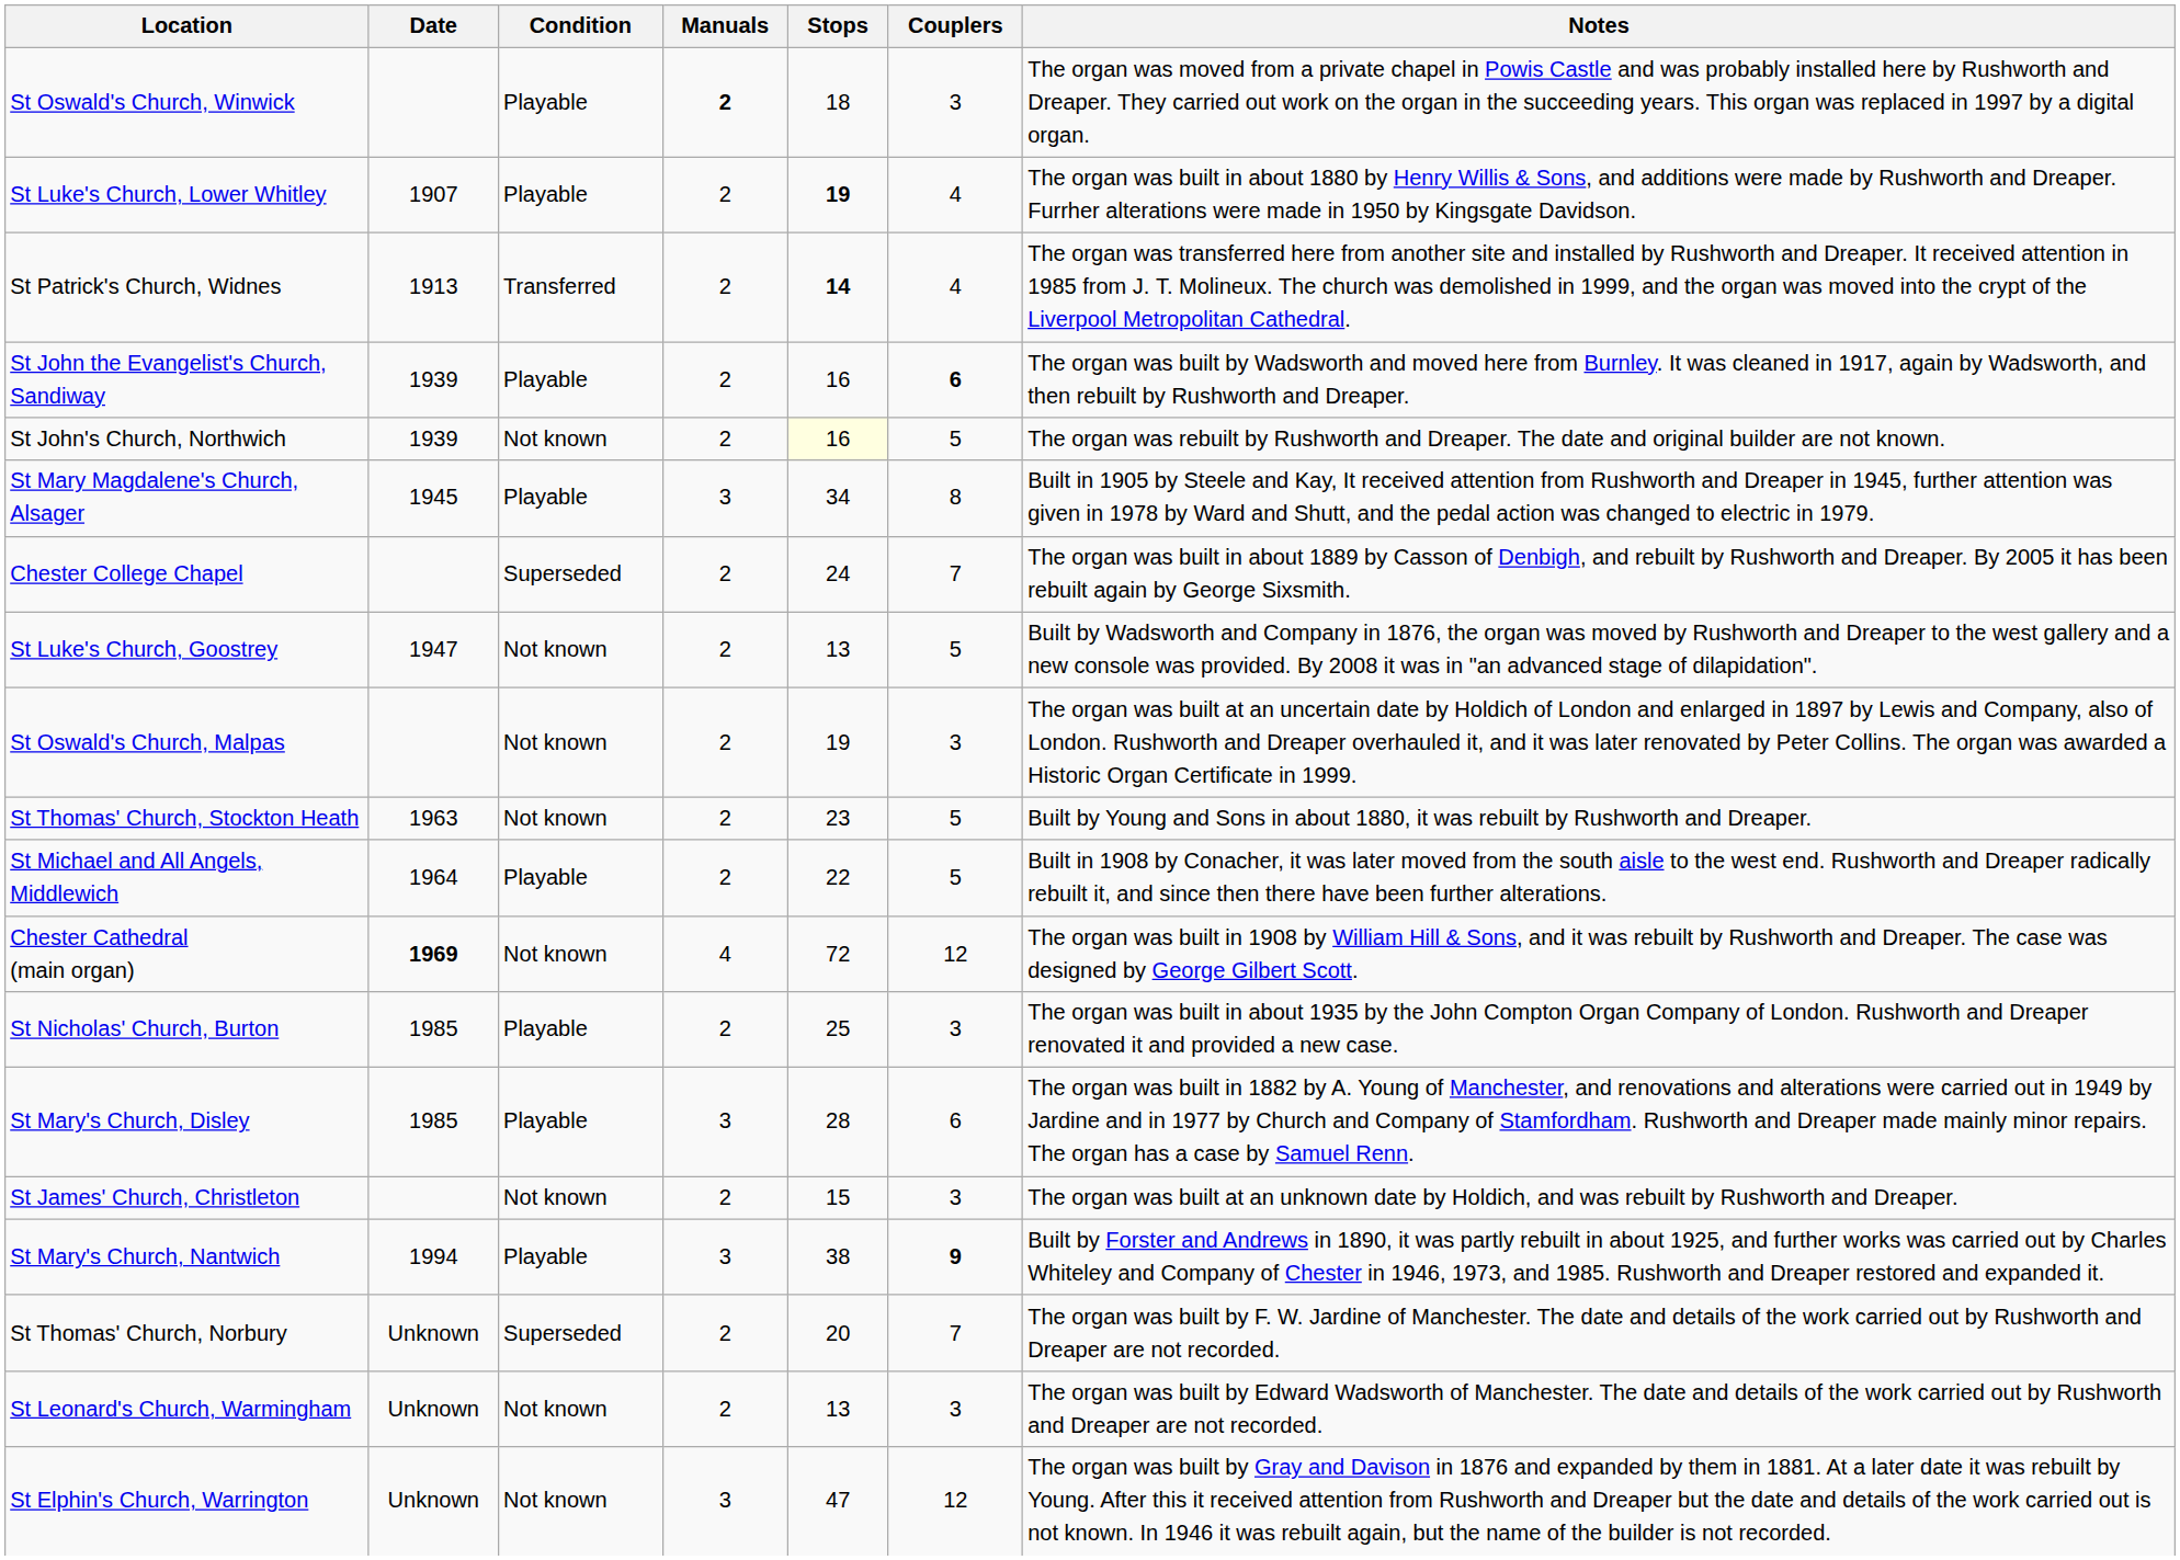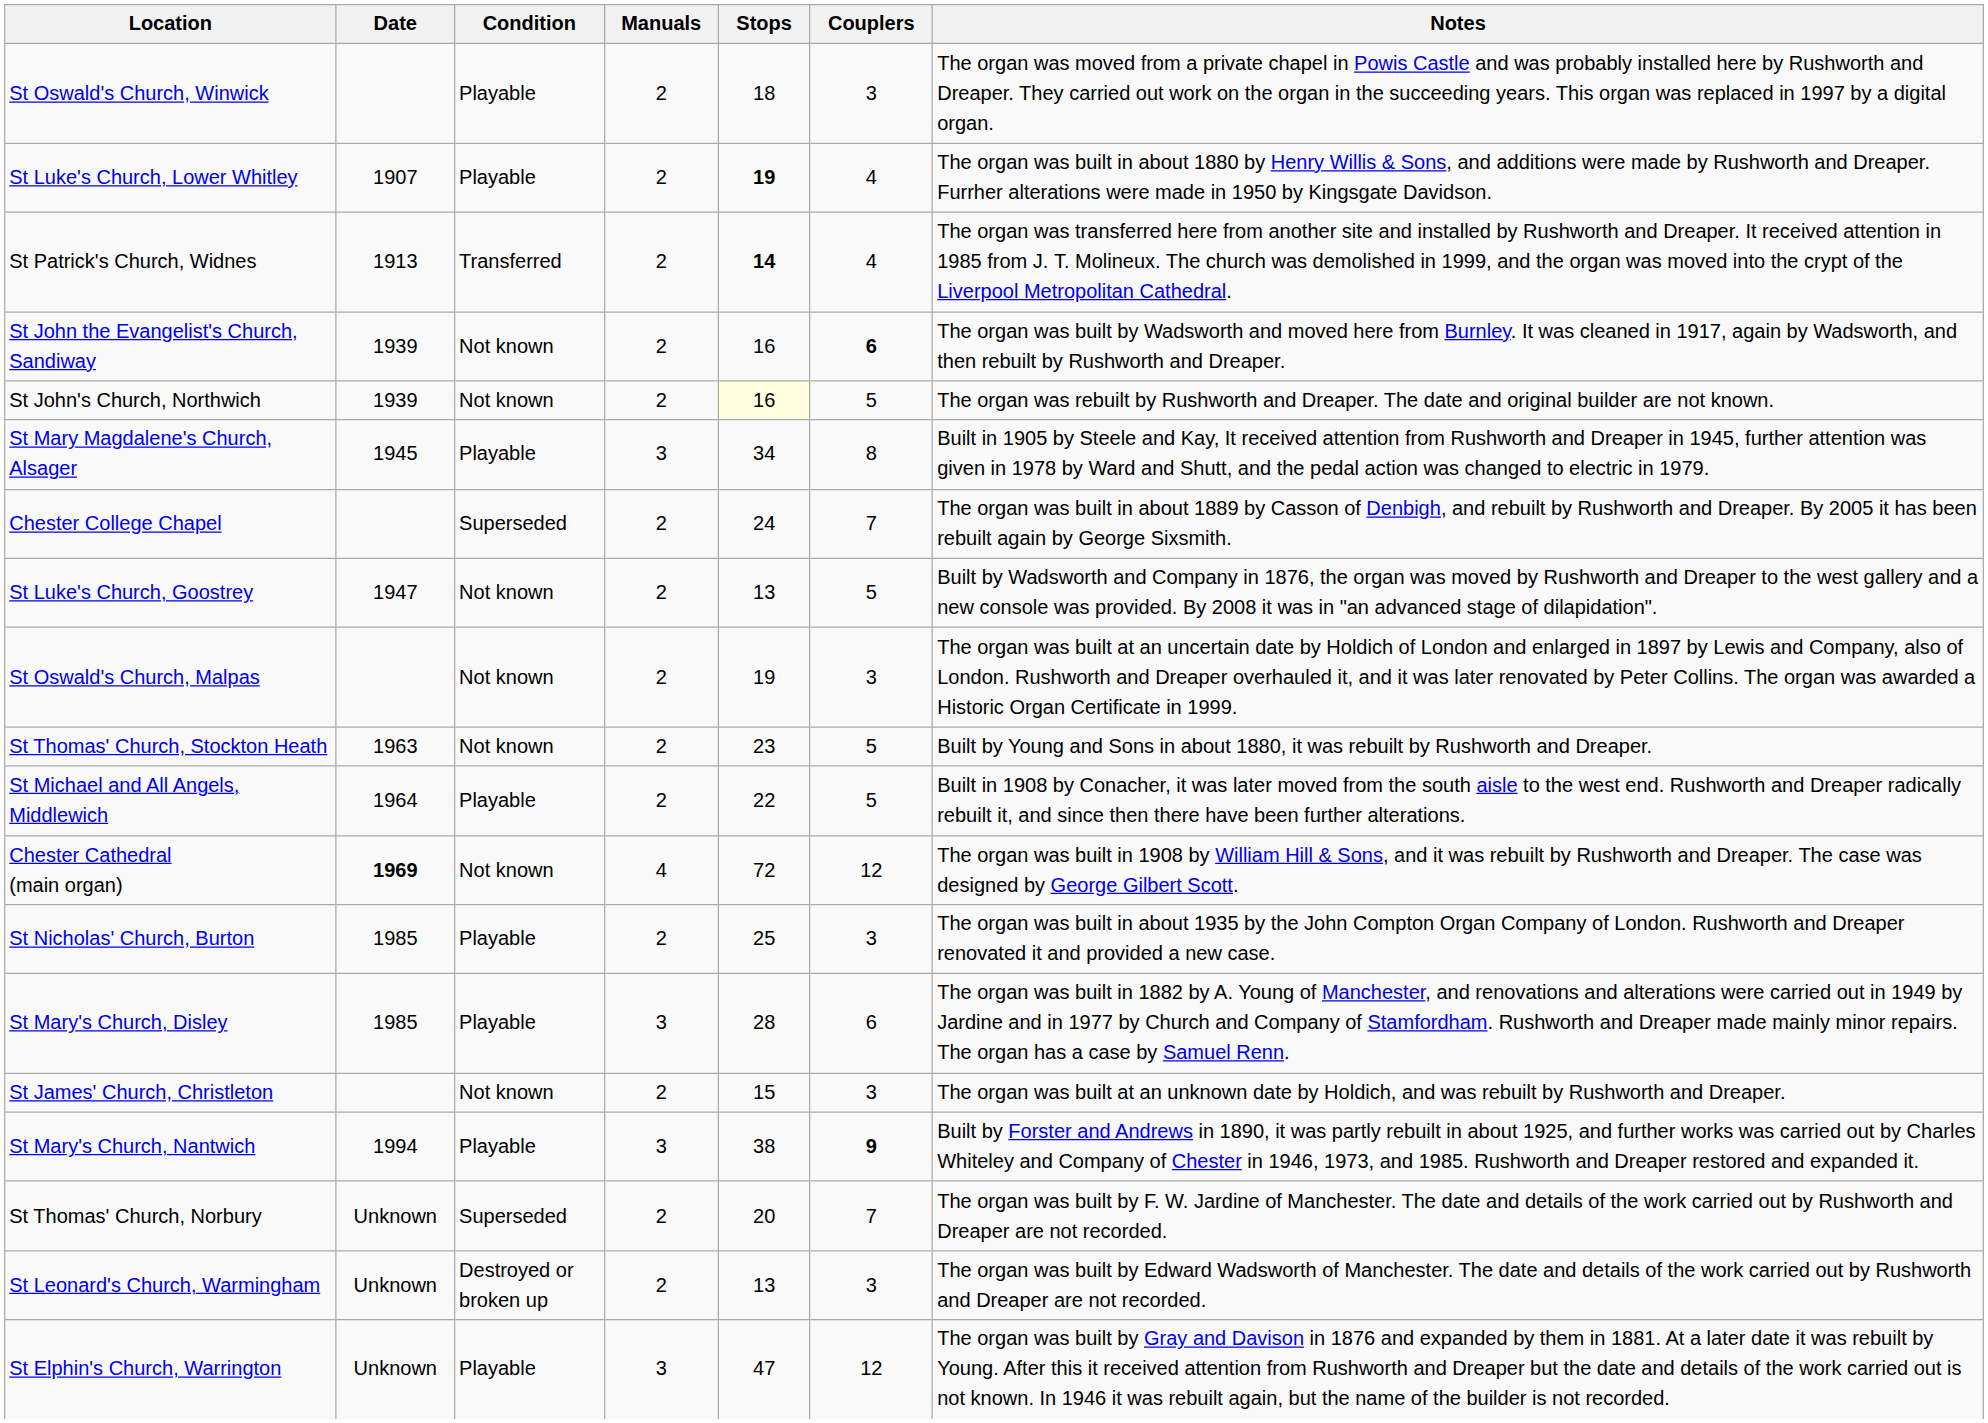 <table class="wikitable sortable plainrowheaders" style="width:100%;border:0px;text-align:left;line-height:150%;">
 <tr>
 <th scope="col"  style="width:200px">Location</th>
 <th scope="col"  style="width:50px">Date</th>
 <th scope="col"  style="width:80px">Condition</th>
 <th scope="col"  style="width:50px">Manuals</th>
 <th scope="col"  style="width:50px">Stops</th>
 <th scope="col"  style="width:50px">Couplers</th>
 <th scope="col"  style="width:650px" class="unsortable">Notes</th>
 </tr>
 <tr>
 <td><a href='#'>St Oswald's Church, Winwick</a><br><small></small></td>
 <td align="center"></td>
 <td>Playable</td>
-<td align="center"><strong>2</strong></td>
+<td align="center">2</td>
 <td align="center">18</td>
 <td align="center">3</td>
 <td>The organ was moved from a private chapel in <a href='#'>Powis Castle</a> and was probably installed here by Rushworth and Dreaper.  They carried out work on the organ in the succeeding years.  This organ was replaced in 1997 by a digital organ.</td>
 </tr>
 <tr>
 <td><a href='#'>St Luke's Church, Lower Whitley</a><br><small></small></td>
 <td align="center">1907</td>
 <td>Playable</td>
 <td align="center">2</td>
 <td align="center"><strong>19</strong></td>
 <td align="center">4</td>
 <td>The organ was built in about 1880 by <a href='#'>Henry Willis & Sons</a>, and additions were made by Rushworth and Dreaper.  Furrher alterations were made in 1950 by Kingsgate Davidson.</td>
 </tr>
 <tr>
 <td>St Patrick's Church, Widnes</td>
 <td align="center">1913</td>
 <td>Transferred</td>
 <td align="center">2</td>
 <td align="center"><strong>14</strong></td>
 <td align="center">4</td>
 <td>The organ was transferred here from another site and installed by Rushworth and Dreaper.  It received attention in 1985 from J. T. Molineux.  The church was demolished in 1999, and the organ was moved into the crypt of the <a href='#'>Liverpool Metropolitan Cathedral</a>.</td>
 </tr>
 <tr>
 <td><a href='#'>St John the Evangelist's Church, Sandiway</a><br><small></small></td>
 <td align="center">1939</td>
-<td>Playable</td>
+<td>Not known</td>
 <td align="center">2</td>
 <td align="center">16</td>
 <td align="center"><strong>6</strong></td>
 <td>The organ was built by Wadsworth and moved here from <a href='#'>Burnley</a>.  It was cleaned in 1917, again by Wadsworth, and then rebuilt by Rushworth and Dreaper.</td>
 </tr>
 <tr>
 <td>St John's Church, Northwich<br><small></small></td>
 <td align="center">1939</td>
 <td>Not known</td>
 <td align="center">2</td>
 <td align="center" style="background: lightyellow;">16</td>
 <td align="center">5</td>
 <td>The organ was rebuilt by Rushworth and Dreaper.  The date and original builder are not known.</td>
 </tr>
 <tr>
 <td><a href='#'>St Mary Magdalene's Church, Alsager</a><br><small></small></td>
 <td align="center">1945</td>
 <td>Playable</td>
 <td align="center">3</td>
 <td align="center">34</td>
 <td align="center">8</td>
 <td>Built in 1905 by Steele and Kay, It received attention from Rushworth and Dreaper in 1945, further attention was given in 1978 by Ward and Shutt, and the pedal action was changed to electric in 1979.</td>
 </tr>
 <tr>
 <td><a href='#'>Chester College Chapel</a><br><small></small></td>
 <td align="center"></td>
 <td>Superseded</td>
 <td align="center">2</td>
 <td align="center">24</td>
 <td align="center">7</td>
 <td>The organ was built in about 1889 by Casson of <a href='#'>Denbigh</a>, and rebuilt by Rushworth and Dreaper.  By 2005 it has been rebuilt again by George Sixsmith.</td>
 </tr>
 <tr>
 <td><a href='#'>St Luke's Church, Goostrey</a><br><small></small></td>
 <td align="center">1947</td>
 <td>Not known</td>
 <td align="center">2</td>
 <td align="center">13</td>
 <td align="center">5</td>
 <td>Built by Wadsworth and Company in 1876, the organ was moved by Rushworth and Dreaper to the west gallery and a new console was provided.  By 2008 it was in "an advanced stage of dilapidation".</td>
 </tr>
 <tr>
 <td><a href='#'>St Oswald's Church, Malpas</a><br><small></small></td>
 <td align="center"></td>
 <td>Not known</td>
 <td align="center">2</td>
 <td align="center">19</td>
 <td align="center">3</td>
 <td>The organ was built at an uncertain date by Holdich of London and enlarged in 1897 by Lewis and Company, also of London.  Rushworth and Dreaper overhauled it, and it was later renovated by Peter Collins.  The organ was awarded a Historic Organ Certificate in 1999.</td>
 </tr>
 <tr>
 <td><a href='#'>St Thomas' Church, Stockton Heath</a><br><small></small></td>
 <td align="center">1963</td>
 <td>Not known</td>
 <td align="center">2</td>
 <td align="center">23</td>
 <td align="center">5</td>
 <td>Built by Young and Sons in about 1880, it was rebuilt by Rushworth and Dreaper.</td>
 </tr>
 <tr>
 <td><a href='#'>St Michael and All Angels, Middlewich</a><br><small></small></td>
 <td align="center">1964</td>
 <td>Playable</td>
 <td align="center">2</td>
 <td align="center">22</td>
 <td align="center">5</td>
 <td>Built in 1908 by Conacher, it was later moved from the south <a href='#'>aisle</a> to the west end.  Rushworth and Dreaper radically rebuilt it, and since then there have been further alterations.</td>
 </tr>
 <tr>
 <td><a href='#'>Chester Cathedral</a><br>(main organ)<br><small></small></td>
 <td align="center"><strong>1969</strong></td>
 <td>Not known</td>
 <td align="center">4</td>
 <td align="center">72</td>
 <td align="center">12</td>
 <td>The organ was built in 1908 by <a href='#'>William Hill & Sons</a>, and it was rebuilt by Rushworth and Dreaper.  The case was designed by <a href='#'>George Gilbert Scott</a>.</td>
 </tr>
 <tr>
 <td><a href='#'>St Nicholas' Church, Burton</a><br><small></small></td>
 <td align="center">1985</td>
 <td>Playable</td>
 <td align="center">2</td>
 <td align="center">25</td>
 <td align="center">3</td>
 <td>The organ was built in about 1935 by the John Compton Organ Company of London.  Rushworth and Dreaper renovated it and provided a new case.</td>
 </tr>
 <tr>
 <td><a href='#'>St Mary's Church, Disley</a><br><small></small></td>
 <td align="center">1985</td>
 <td>Playable</td>
 <td align="center">3</td>
 <td align="center">28</td>
 <td align="center">6</td>
 <td>The organ was built in 1882 by A. Young of <a href='#'>Manchester</a>, and renovations and alterations were carried out in 1949 by Jardine and in 1977 by Church and Company of <a href='#'>Stamfordham</a>.  Rushworth and Dreaper made mainly minor repairs.  The organ has a case by <a href='#'>Samuel Renn</a>.</td>
 </tr>
 <tr>
 <td><a href='#'>St James' Church, Christleton</a><br><small></small></td>
 <td align="center"></td>
 <td>Not known</td>
 <td align="center">2</td>
 <td align="center">15</td>
 <td align="center">3</td>
 <td>The organ was built at an unknown date by Holdich, and was rebuilt by Rushworth and Dreaper.</td>
 </tr>
 <tr>
 <td><a href='#'>St Mary's Church, Nantwich</a><br><small></small></td>
 <td align="center">1994</td>
 <td>Playable</td>
 <td align="center">3</td>
 <td align="center">38</td>
 <td align="center"><strong>9</strong></td>
 <td>Built by <a href='#'>Forster and Andrews</a> in 1890, it was partly rebuilt in about 1925, and further works was carried out by Charles Whiteley and Company of <a href='#'>Chester</a> in 1946, 1973, and 1985.  Rushworth and Dreaper restored and expanded it.</td>
 </tr>
 <tr>
 <td>St Thomas' Church, Norbury<br><small></small></td>
 <td align="center">Unknown</td>
 <td>Superseded</td>
 <td align="center">2</td>
 <td align="center">20</td>
 <td align="center">7</td>
 <td>The organ was built by F. W. Jardine of Manchester.  The date and details of the work carried out by Rushworth and Dreaper are not recorded.</td>
 </tr>
 <tr>
 <td><a href='#'>St Leonard's Church, Warmingham</a><br><small></small></td>
 <td align="center">Unknown</td>
-<td>Not known</td>
+<td>Destroyed or broken up</td>
 <td align="center">2</td>
 <td align="center">13</td>
 <td align="center">3</td>
 <td>The organ was built by Edward Wadsworth of Manchester.  The date and details of the work carried out by Rushworth and Dreaper are not recorded.</td>
 </tr>
 <tr>
 <td><a href='#'>St Elphin's Church, Warrington</a><br><small></small></td>
 <td align="center">Unknown</td>
-<td>Not known</td>
+<td>Playable</td>
 <td align="center">3</td>
 <td align="center">47</td>
 <td align="center">12</td>
 <td>The organ was built by <a href='#'>Gray and Davison</a> in 1876 and expanded by them in 1881.  At a later date it was rebuilt by Young.  After this it received attention from Rushworth and Dreaper but the date and details of the work carried out is not known.  In 1946 it was rebuilt again, but the name of the builder is not recorded.</td>
 </tr>
 <tr>
 </tr>
 </table>
